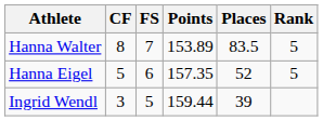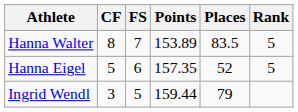 <table class="wikitable" border="1" style="font-size:90%">
 <tr>
 <th>Athlete</th>
 <th>CF</th>
 <th>FS</th>
 <th>Points</th>
 <th>Places</th>
 <th>Rank</th>
 </tr>
 <tr align=center>
 <td align=left><a href='#'>Hanna Walter</a></td>
 <td>8</td>
 <td>7</td>
 <td>153.89</td>
 <td>83.5</td>
 <td>5</td>
 </tr>
 <tr align=center>
 <td align=left><a href='#'>Hanna Eigel</a></td>
 <td>5</td>
 <td>6</td>
 <td>157.35</td>
 <td>52</td>
 <td>5</td>
 </tr>
 <tr align=center>
 <td align=left><a href='#'>Ingrid Wendl</a></td>
 <td>3</td>
 <td>5</td>
 <td>159.44</td>
-<td>39</td>
+<td>79</td>
 <td></td>
 </tr>
 </table>
